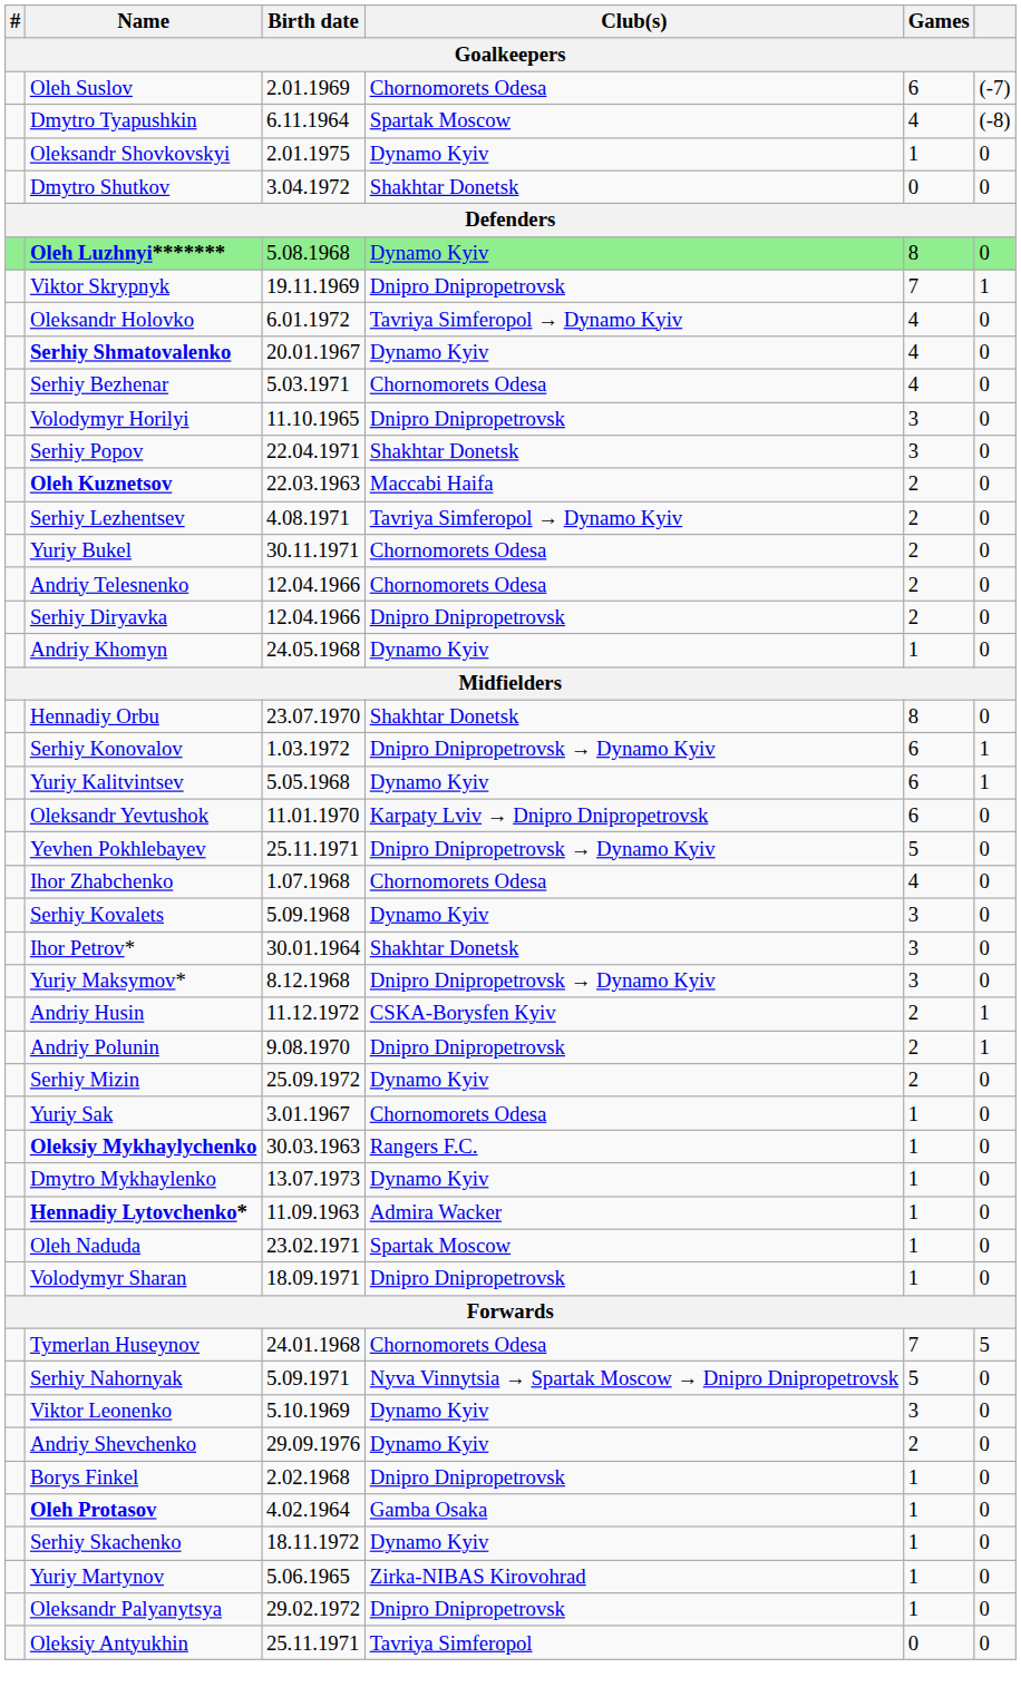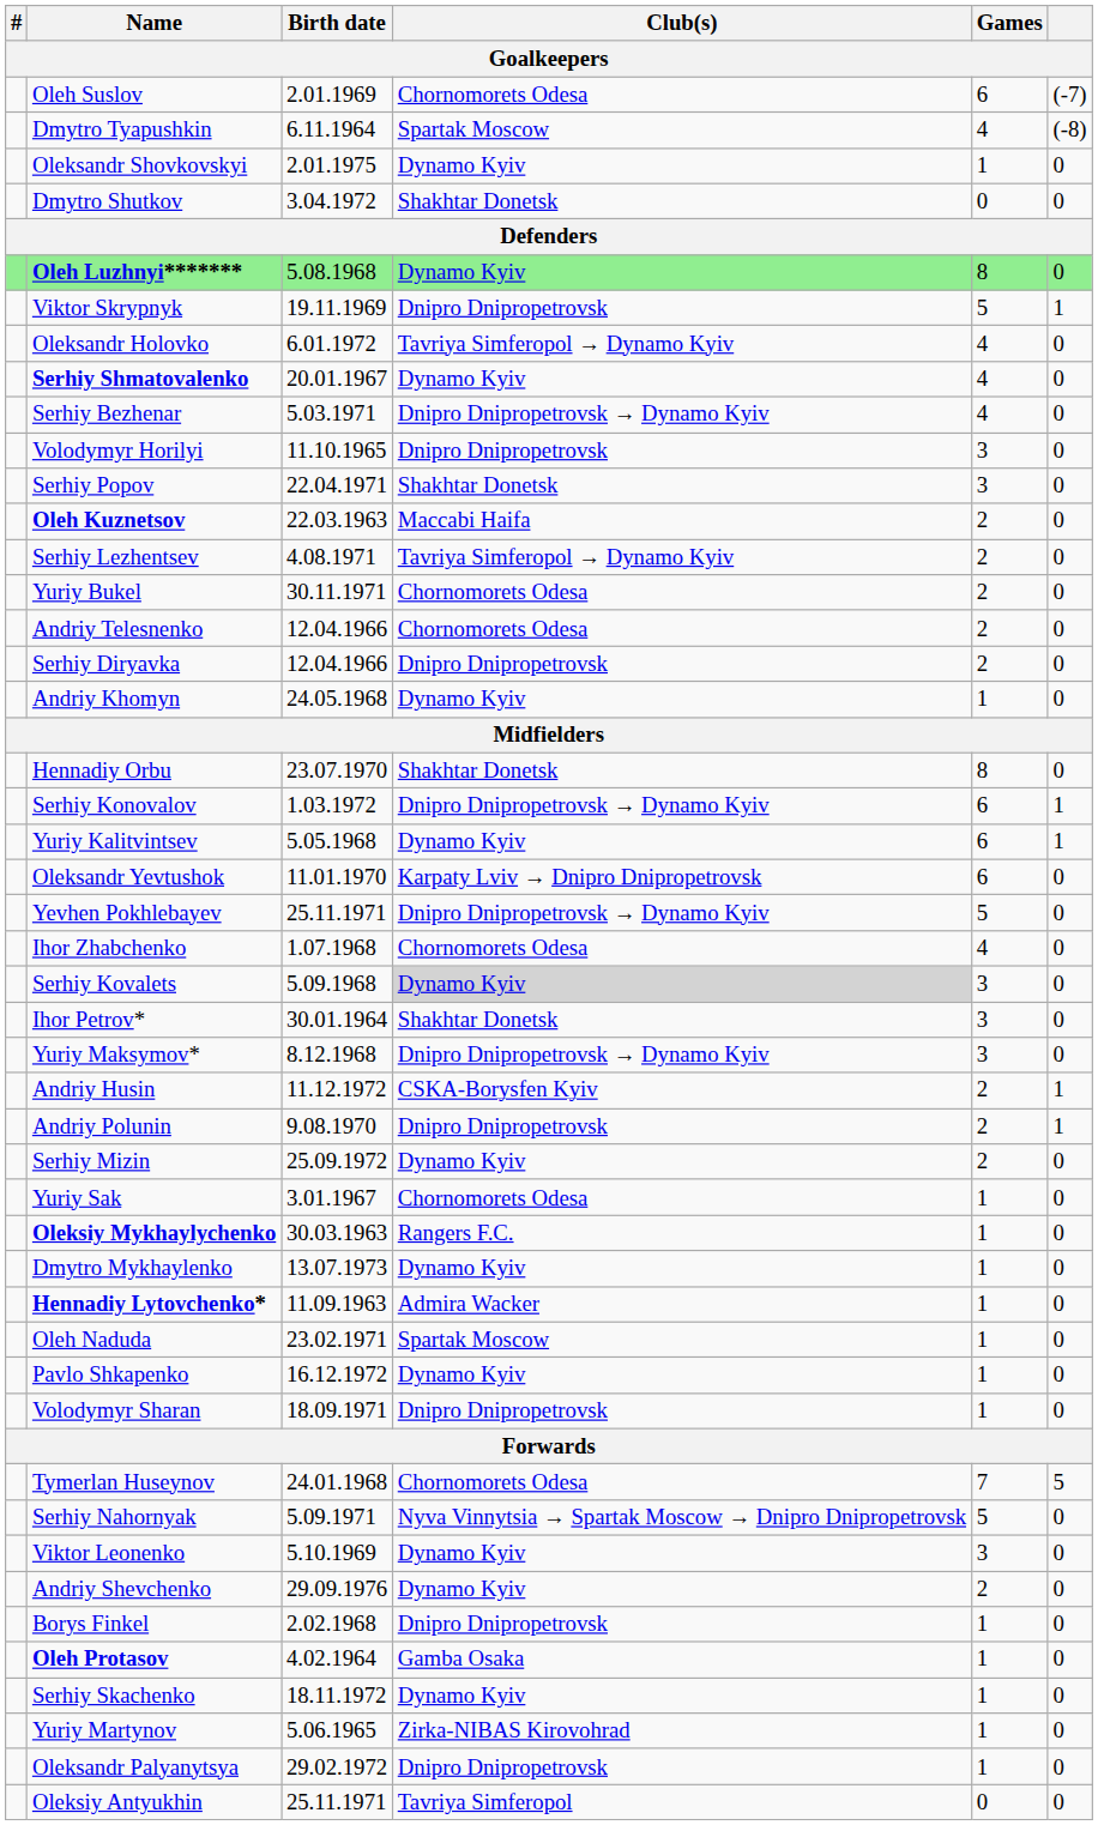 <table class="wikitable">
 <tr>
 <th>#</th>
 <th>Name</th>
 <th>Birth date</th>
 <th>Club(s)</th>
 <th>Games</th>
 <th></th>
 </tr>
 <tr>
 <th colspan=6>Goalkeepers</th>
 </tr>
 <tr>
 <td></td>
 <td><a href='#'>Oleh Suslov</a></td>
 <td>2.01.1969</td>
 <td><a href='#'>Chornomorets Odesa</a></td>
 <td>6</td>
 <td>(-7)</td>
 </tr>
 <tr>
 <td></td>
 <td><a href='#'>Dmytro Tyapushkin</a></td>
 <td>6.11.1964</td>
 <td> <a href='#'>Spartak Moscow</a></td>
 <td>4</td>
 <td>(-8)</td>
 </tr>
 <tr>
 <td></td>
 <td><a href='#'>Oleksandr Shovkovskyi</a></td>
 <td>2.01.1975</td>
 <td><a href='#'>Dynamo Kyiv</a></td>
 <td>1</td>
 <td>0</td>
 </tr>
 <tr>
 <td></td>
 <td><a href='#'>Dmytro Shutkov</a></td>
 <td>3.04.1972</td>
 <td><a href='#'>Shakhtar Donetsk</a></td>
 <td>0</td>
 <td>0</td>
 </tr>
 <tr>
 <th colspan=6>Defenders</th>
 </tr>
 <tr bgcolor=lightgreen>
 <td></td>
 <td><strong><a href='#'>Oleh Luzhnyi</a>*******</strong></td>
 <td>5.08.1968</td>
 <td><a href='#'>Dynamo Kyiv</a></td>
 <td>8</td>
 <td>0</td>
 </tr>
 <tr>
 <td></td>
 <td><a href='#'>Viktor Skrypnyk</a></td>
 <td>19.11.1969</td>
 <td><a href='#'>Dnipro Dnipropetrovsk</a></td>
-<td>7</td>
+<td>5</td>
 <td>1</td>
 </tr>
 <tr>
 <td></td>
 <td><a href='#'>Oleksandr Holovko</a></td>
 <td>6.01.1972</td>
 <td><a href='#'>Tavriya Simferopol</a> → <a href='#'>Dynamo Kyiv</a></td>
 <td>4</td>
 <td>0</td>
 </tr>
 <tr>
 <td></td>
 <td><strong><a href='#'>Serhiy Shmatovalenko</a></strong></td>
 <td>20.01.1967</td>
 <td><a href='#'>Dynamo Kyiv</a></td>
 <td>4</td>
 <td>0</td>
 </tr>
 <tr>
 <td></td>
 <td><a href='#'>Serhiy Bezhenar</a></td>
 <td>5.03.1971</td>
-<td><a href='#'>Chornomorets Odesa</a></td>
+<td><a href='#'>Dnipro Dnipropetrovsk</a> → <a href='#'>Dynamo Kyiv</a></td>
 <td>4</td>
 <td>0</td>
 </tr>
 <tr>
 <td></td>
 <td><a href='#'>Volodymyr Horilyi</a></td>
 <td>11.10.1965</td>
 <td><a href='#'>Dnipro Dnipropetrovsk</a></td>
 <td>3</td>
 <td>0</td>
 </tr>
 <tr>
 <td></td>
 <td><a href='#'>Serhiy Popov</a></td>
 <td>22.04.1971</td>
 <td><a href='#'>Shakhtar Donetsk</a></td>
 <td>3</td>
 <td>0</td>
 </tr>
 <tr>
 <td></td>
 <td><strong><a href='#'>Oleh Kuznetsov</a></strong></td>
 <td>22.03.1963</td>
 <td> <a href='#'>Maccabi Haifa</a></td>
 <td>2</td>
 <td>0</td>
 </tr>
 <tr>
 <td></td>
 <td><a href='#'>Serhiy Lezhentsev</a></td>
 <td>4.08.1971</td>
 <td><a href='#'>Tavriya Simferopol</a> → <a href='#'>Dynamo Kyiv</a></td>
 <td>2</td>
 <td>0</td>
 </tr>
 <tr>
 <td></td>
 <td><a href='#'>Yuriy Bukel</a></td>
 <td>30.11.1971</td>
 <td><a href='#'>Chornomorets Odesa</a></td>
 <td>2</td>
 <td>0</td>
 </tr>
 <tr>
 <td></td>
 <td><a href='#'>Andriy Telesnenko</a></td>
 <td>12.04.1966</td>
 <td><a href='#'>Chornomorets Odesa</a></td>
 <td>2</td>
 <td>0</td>
 </tr>
 <tr>
 <td></td>
 <td><a href='#'>Serhiy Diryavka</a></td>
 <td>12.04.1966</td>
 <td><a href='#'>Dnipro Dnipropetrovsk</a></td>
 <td>2</td>
 <td>0</td>
 </tr>
 <tr>
 <td></td>
 <td><a href='#'>Andriy Khomyn</a></td>
 <td>24.05.1968</td>
 <td><a href='#'>Dynamo Kyiv</a></td>
 <td>1</td>
 <td>0</td>
 </tr>
 <tr>
 <th colspan=6>Midfielders</th>
 </tr>
 <tr>
 <td></td>
 <td><a href='#'>Hennadiy Orbu</a></td>
 <td>23.07.1970</td>
 <td><a href='#'>Shakhtar Donetsk</a></td>
 <td>8</td>
 <td>0</td>
 </tr>
 <tr>
 <td></td>
 <td><a href='#'>Serhiy Konovalov</a></td>
 <td>1.03.1972</td>
 <td><a href='#'>Dnipro Dnipropetrovsk</a> → <a href='#'>Dynamo Kyiv</a></td>
 <td>6</td>
 <td>1</td>
 </tr>
 <tr>
 <td></td>
 <td><a href='#'>Yuriy Kalitvintsev</a></td>
 <td>5.05.1968</td>
 <td><a href='#'>Dynamo Kyiv</a></td>
 <td>6</td>
 <td>1</td>
 </tr>
 <tr>
 <td></td>
 <td><a href='#'>Oleksandr Yevtushok</a></td>
 <td>11.01.1970</td>
 <td><a href='#'>Karpaty Lviv</a> → <a href='#'>Dnipro Dnipropetrovsk</a></td>
 <td>6</td>
 <td>0</td>
 </tr>
 <tr>
 <td></td>
 <td><a href='#'>Yevhen Pokhlebayev</a></td>
 <td>25.11.1971</td>
 <td><a href='#'>Dnipro Dnipropetrovsk</a> → <a href='#'>Dynamo Kyiv</a></td>
 <td>5</td>
 <td>0</td>
 </tr>
 <tr>
 <td></td>
 <td><a href='#'>Ihor Zhabchenko</a></td>
 <td>1.07.1968</td>
 <td><a href='#'>Chornomorets Odesa</a></td>
 <td>4</td>
 <td>0</td>
 </tr>
 <tr>
 <td></td>
 <td><a href='#'>Serhiy Kovalets</a></td>
 <td>5.09.1968</td>
-<td><a href='#'>Dynamo Kyiv</a></td>
+<td style="background: lightgrey;"><a href='#'>Dynamo Kyiv</a></td>
 <td>3</td>
 <td>0</td>
 </tr>
 <tr>
 <td></td>
 <td><a href='#'>Ihor Petrov</a>*</td>
 <td>30.01.1964</td>
 <td><a href='#'>Shakhtar Donetsk</a></td>
 <td>3</td>
 <td>0</td>
 </tr>
 <tr>
 <td></td>
 <td><a href='#'>Yuriy Maksymov</a>*</td>
 <td>8.12.1968</td>
 <td><a href='#'>Dnipro Dnipropetrovsk</a> → <a href='#'>Dynamo Kyiv</a></td>
 <td>3</td>
 <td>0</td>
 </tr>
 <tr>
 <td></td>
 <td><a href='#'>Andriy Husin</a></td>
 <td>11.12.1972</td>
 <td><a href='#'>CSKA-Borysfen Kyiv</a></td>
 <td>2</td>
 <td>1</td>
 </tr>
 <tr>
 <td></td>
 <td><a href='#'>Andriy Polunin</a></td>
 <td>9.08.1970</td>
 <td><a href='#'>Dnipro Dnipropetrovsk</a></td>
 <td>2</td>
 <td>1</td>
 </tr>
 <tr>
 <td></td>
 <td><a href='#'>Serhiy Mizin</a></td>
 <td>25.09.1972</td>
 <td><a href='#'>Dynamo Kyiv</a></td>
 <td>2</td>
 <td>0</td>
 </tr>
 <tr>
 <td></td>
 <td><a href='#'>Yuriy Sak</a></td>
 <td>3.01.1967</td>
 <td><a href='#'>Chornomorets Odesa</a></td>
 <td>1</td>
 <td>0</td>
 </tr>
 <tr>
 <td></td>
 <td><strong><a href='#'>Oleksiy Mykhaylychenko</a></strong></td>
 <td>30.03.1963</td>
 <td> <a href='#'>Rangers F.C.</a></td>
 <td>1</td>
 <td>0</td>
 </tr>
 <tr>
 <td></td>
 <td><a href='#'>Dmytro Mykhaylenko</a></td>
 <td>13.07.1973</td>
 <td><a href='#'>Dynamo Kyiv</a></td>
 <td>1</td>
 <td>0</td>
 </tr>
 <tr>
 <td></td>
 <td><strong><a href='#'>Hennadiy Lytovchenko</a>*</strong></td>
 <td>11.09.1963</td>
 <td> <a href='#'>Admira Wacker</a></td>
 <td>1</td>
 <td>0</td>
 </tr>
 <tr>
 <td></td>
 <td><a href='#'>Oleh Naduda</a></td>
 <td>23.02.1971</td>
 <td> <a href='#'>Spartak Moscow</a></td>
+<td>1</td>
+<td>0</td>
+</tr>
+<tr>
+<td></td>
+<td><a href='#'>Pavlo Shkapenko</a></td>
+<td>16.12.1972</td>
+<td><a href='#'>Dynamo Kyiv</a></td>
 <td>1</td>
 <td>0</td>
 </tr>
 <tr>
 <td></td>
 <td><a href='#'>Volodymyr Sharan</a></td>
 <td>18.09.1971</td>
 <td><a href='#'>Dnipro Dnipropetrovsk</a></td>
 <td>1</td>
 <td>0</td>
 </tr>
 <tr>
 <th colspan=6>Forwards</th>
 </tr>
 <tr>
 <td></td>
 <td><a href='#'>Tymerlan Huseynov</a></td>
 <td>24.01.1968</td>
 <td><a href='#'>Chornomorets Odesa</a></td>
 <td>7</td>
 <td>5</td>
 </tr>
 <tr>
 <td></td>
 <td><a href='#'>Serhiy Nahornyak</a></td>
 <td>5.09.1971</td>
 <td><a href='#'>Nyva Vinnytsia</a> →  <a href='#'>Spartak Moscow</a> → <a href='#'>Dnipro Dnipropetrovsk</a></td>
 <td>5</td>
 <td>0</td>
 </tr>
 <tr>
 <td></td>
 <td><a href='#'>Viktor Leonenko</a></td>
 <td>5.10.1969</td>
 <td><a href='#'>Dynamo Kyiv</a></td>
 <td>3</td>
 <td>0</td>
 </tr>
 <tr>
 <td></td>
 <td><a href='#'>Andriy Shevchenko</a></td>
 <td>29.09.1976</td>
 <td><a href='#'>Dynamo Kyiv</a></td>
 <td>2</td>
 <td>0</td>
 </tr>
 <tr>
 <td></td>
 <td><a href='#'>Borys Finkel</a></td>
 <td>2.02.1968</td>
 <td><a href='#'>Dnipro Dnipropetrovsk</a></td>
 <td>1</td>
 <td>0</td>
 </tr>
 <tr>
 <td></td>
 <td><strong><a href='#'>Oleh Protasov</a></strong></td>
 <td>4.02.1964</td>
 <td> <a href='#'>Gamba Osaka</a></td>
 <td>1</td>
 <td>0</td>
 </tr>
 <tr>
 <td></td>
 <td><a href='#'>Serhiy Skachenko</a></td>
 <td>18.11.1972</td>
 <td><a href='#'>Dynamo Kyiv</a></td>
 <td>1</td>
 <td>0</td>
 </tr>
 <tr>
 <td></td>
 <td><a href='#'>Yuriy Martynov</a></td>
 <td>5.06.1965</td>
 <td><a href='#'>Zirka-NIBAS Kirovohrad</a></td>
 <td>1</td>
 <td>0</td>
 </tr>
 <tr>
 <td></td>
 <td><a href='#'>Oleksandr Palyanytsya</a></td>
 <td>29.02.1972</td>
 <td><a href='#'>Dnipro Dnipropetrovsk</a></td>
 <td>1</td>
 <td>0</td>
 </tr>
 <tr>
 <td></td>
 <td><a href='#'>Oleksiy Antyukhin</a></td>
 <td>25.11.1971</td>
 <td><a href='#'>Tavriya Simferopol</a></td>
 <td>0</td>
 <td>0</td>
 </tr>
 </table>
